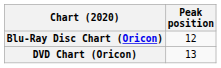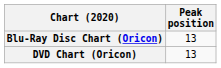 <table class="wikitable plainrowheaders" style="text-align:center">
 <tr>
 <th scope="col">Chart (2020)</th>
 <th scope="col">Peak<br> position</th>
 </tr>
 <tr>
 <th scope="row">Blu-Ray Disc Chart (<a href='#'>Oricon</a>)</th>
-<td>12</td>
+<td>13</td>
 </tr>
 <tr>
 <th scope="row">DVD Chart (Oricon)</th>
 <td>13</td>
 </tr>
 </table>
